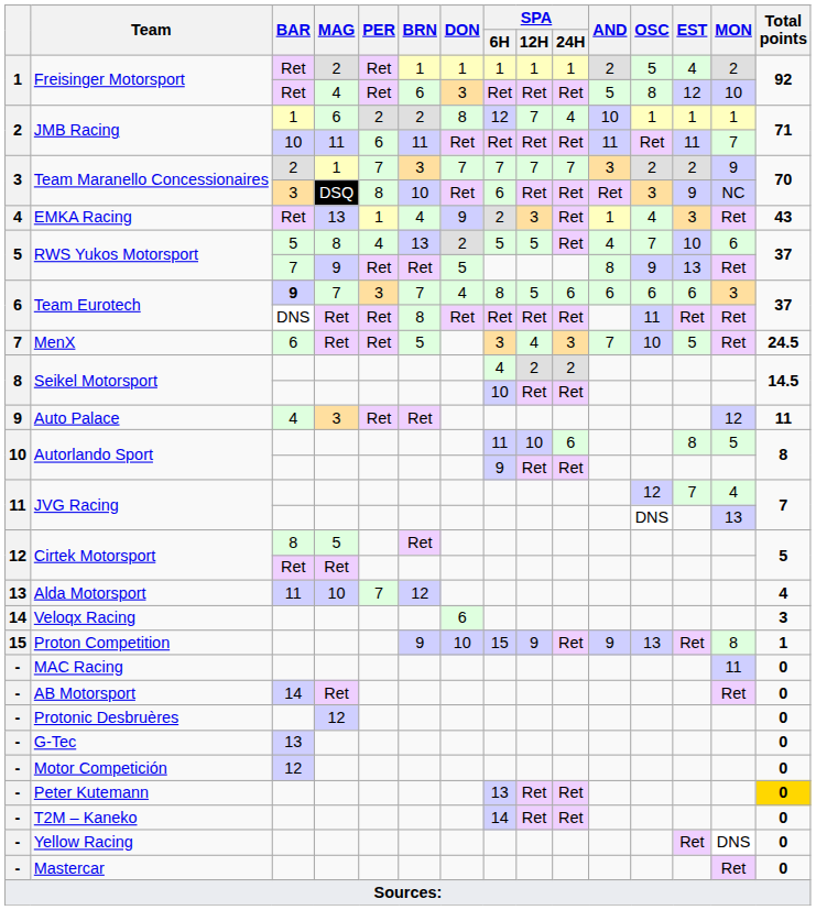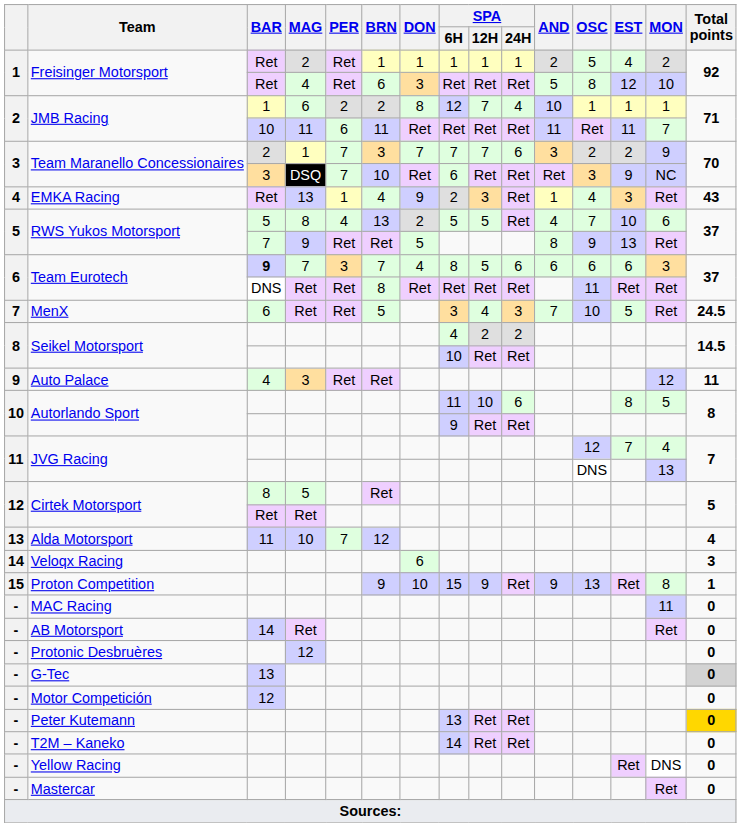 <table class="wikitable" style="font-size: 85%; text-align:center;">
 <tr>
 <th rowspan=2 valign=middle></th>
 <th rowspan=2 valign=middle>Team</th>
 <th rowspan=2><a href='#'>BAR</a><br></th>
 <th rowspan=2><a href='#'>MAG</a><br></th>
 <th rowspan=2><a href='#'>PER</a><br></th>
 <th rowspan=2><a href='#'>BRN</a><br></th>
 <th rowspan=2><a href='#'>DON</a><br></th>
 <th colspan=3><a href='#'>SPA</a> </th>
 <th rowspan=2><a href='#'>AND</a><br></th>
 <th rowspan=2><a href='#'>OSC</a><br></th>
 <th rowspan=2><a href='#'>EST</a><br></th>
 <th rowspan=2><a href='#'>MON</a><br></th>
 <th rowspan=2 valign=middle>Total<br>points</th>
 </tr>
 <tr>
 <th>6H</th>
 <th>12H</th>
 <th>24H</th>
 </tr>
 <tr>
 <th rowspan=2>1</th>
 <td rowspan=2 align=left> <a href='#'>Freisinger Motorsport</a></td>
 <td style="background:#EFCFFF;">Ret</td>
 <td style="background:#DFDFDF;">2</td>
 <td style="background:#EFCFFF;">Ret</td>
 <td style="background:#FFFFBF;">1</td>
 <td style="background:#FFFFBF;">1</td>
 <td style="background:#FFFFBF;">1</td>
 <td style="background:#FFFFBF;">1</td>
 <td style="background:#FFFFBF;">1</td>
 <td style="background:#DFDFDF;">2</td>
 <td style="background:#DFFFDF;">5</td>
 <td style="background:#DFFFDF;">4</td>
 <td style="background:#DFDFDF;">2</td>
 <td rowspan=2><strong>92</strong></td>
 </tr>
 <tr>
 <td style="background:#EFCFFF;">Ret</td>
 <td style="background:#DFFFDF;">4</td>
 <td style="background:#EFCFFF;">Ret</td>
 <td style="background:#DFFFDF;">6</td>
 <td style="background:#FFDF9F;">3</td>
 <td style="background:#EFCFFF;">Ret</td>
 <td style="background:#EFCFFF;">Ret</td>
 <td style="background:#EFCFFF;">Ret</td>
 <td style="background:#DFFFDF;">5</td>
 <td style="background:#DFFFDF;">8</td>
 <td style="background:#CFCFFF;">12</td>
 <td style="background:#CFCFFF;">10</td>
 </tr>
 <tr>
 <th rowspan=2>2</th>
 <td rowspan=2 align=left> <a href='#'>JMB Racing</a></td>
 <td style="background:#FFFFBF;">1</td>
 <td style="background:#DFFFDF;">6</td>
 <td style="background:#DFDFDF;">2</td>
 <td style="background:#DFDFDF;">2</td>
 <td style="background:#DFFFDF;">8</td>
 <td style="background:#CFCFFF;">12</td>
 <td style="background:#DFFFDF;">7</td>
 <td style="background:#DFFFDF;">4</td>
 <td style="background:#CFCFFF;">10</td>
 <td style="background:#FFFFBF;">1</td>
 <td style="background:#FFFFBF;">1</td>
 <td style="background:#FFFFBF;">1</td>
 <td rowspan=2><strong>71</strong></td>
 </tr>
 <tr>
 <td style="background:#CFCFFF;">10</td>
 <td style="background:#CFCFFF;">11</td>
 <td style="background:#DFFFDF;">6</td>
 <td style="background:#CFCFFF;">11</td>
 <td style="background:#EFCFFF;">Ret</td>
 <td style="background:#EFCFFF;">Ret</td>
 <td style="background:#EFCFFF;">Ret</td>
 <td style="background:#EFCFFF;">Ret</td>
 <td style="background:#CFCFFF;">11</td>
 <td style="background:#EFCFFF;">Ret</td>
 <td style="background:#CFCFFF;">11</td>
 <td style="background:#DFFFDF;">7</td>
 </tr>
 <tr>
 <th rowspan=2>3</th>
 <td rowspan=2 align=left> <a href='#'>Team Maranello Concessionaires</a></td>
 <td style="background:#DFDFDF;">2</td>
 <td style="background:#FFFFBF;">1</td>
 <td style="background:#DFFFDF;">7</td>
 <td style="background:#FFDF9F;">3</td>
 <td style="background:#DFFFDF;">7</td>
 <td style="background:#DFFFDF;">7</td>
 <td style="background:#DFFFDF;">7</td>
-<td style="background:#DFFFDF;">7</td>
+<td style="background:#DFFFDF;">6</td>
 <td style="background:#FFDF9F;">3</td>
 <td style="background:#DFDFDF;">2</td>
 <td style="background:#DFDFDF;">2</td>
 <td style="background:#CFCFFF;">9</td>
 <td rowspan=2><strong>70</strong></td>
 </tr>
 <tr>
 <td style="background:#FFDF9F;">3</td>
 <td style="background-color:#000000; color:white">DSQ</td>
-<td style="background:#DFFFDF;">8</td>
+<td style="background:#DFFFDF;">7</td>
 <td style="background:#CFCFFF;">10</td>
 <td style="background:#EFCFFF;">Ret</td>
 <td style="background:#DFFFDF;">6</td>
 <td style="background:#EFCFFF;">Ret</td>
 <td style="background:#EFCFFF;">Ret</td>
 <td style="background:#EFCFFF;">Ret</td>
 <td style="background:#FFDF9F;">3</td>
 <td style="background:#CFCFFF;">9</td>
 <td style="background:#CFCFFF;">NC</td>
 </tr>
 <tr>
 <th>4</th>
 <td align=left> <a href='#'>EMKA Racing</a></td>
 <td style="background:#EFCFFF;">Ret</td>
 <td style="background:#CFCFFF;">13</td>
 <td style="background:#FFFFBF;">1</td>
 <td style="background:#DFFFDF;">4</td>
 <td style="background:#CFCFFF;">9</td>
 <td style="background:#DFDFDF;">2</td>
 <td style="background:#FFDF9F;">3</td>
 <td style="background:#EFCFFF;">Ret</td>
 <td style="background:#FFFFBF;">1</td>
 <td style="background:#DFFFDF;">4</td>
 <td style="background:#FFDF9F;">3</td>
 <td style="background:#EFCFFF;">Ret</td>
 <td><strong>43</strong></td>
 </tr>
 <tr>
 <th rowspan=2>5</th>
 <td rowspan=2 align=left> <a href='#'>RWS Yukos Motorsport</a></td>
 <td style="background:#DFFFDF;">5</td>
 <td style="background:#DFFFDF;">8</td>
 <td style="background:#DFFFDF;">4</td>
 <td style="background:#CFCFFF;">13</td>
 <td style="background:#DFDFDF;">2</td>
 <td style="background:#DFFFDF;">5</td>
 <td style="background:#DFFFDF;">5</td>
 <td style="background:#EFCFFF;">Ret</td>
 <td style="background:#DFFFDF;">4</td>
 <td style="background:#DFFFDF;">7</td>
 <td style="background:#CFCFFF;">10</td>
 <td style="background:#DFFFDF;">6</td>
 <td rowspan=2><strong>37</strong></td>
 </tr>
 <tr>
 <td style="background:#DFFFDF;">7</td>
 <td style="background:#CFCFFF;">9</td>
 <td style="background:#EFCFFF;">Ret</td>
 <td style="background:#EFCFFF;">Ret</td>
 <td style="background:#DFFFDF;">5</td>
 <td></td>
 <td></td>
 <td></td>
 <td style="background:#DFFFDF;">8</td>
 <td style="background:#CFCFFF;">9</td>
 <td style="background:#CFCFFF;">13</td>
 <td style="background:#EFCFFF;">Ret</td>
 </tr>
 <tr>
 <th rowspan=2>6</th>
 <td rowspan=2 align=left> <a href='#'>Team Eurotech</a></td>
 <td style="background:#CFCFFF;"><strong>9</strong></td>
 <td style="background:#DFFFDF;">7</td>
 <td style="background:#FFDF9F;">3</td>
 <td style="background:#DFFFDF;">7</td>
 <td style="background:#DFFFDF;">4</td>
 <td style="background:#DFFFDF;">8</td>
 <td style="background:#DFFFDF;">5</td>
 <td style="background:#DFFFDF;">6</td>
 <td style="background:#DFFFDF;">6</td>
 <td style="background:#DFFFDF;">6</td>
 <td style="background:#DFFFDF;">6</td>
 <td style="background:#FFDF9F;">3</td>
 <td rowspan=2><strong>37</strong></td>
 </tr>
 <tr>
 <td style="background:#FFFFFF;">DNS</td>
 <td style="background:#EFCFFF;">Ret</td>
 <td style="background:#EFCFFF;">Ret</td>
 <td style="background:#DFFFDF;">8</td>
 <td style="background:#EFCFFF;">Ret</td>
 <td style="background:#EFCFFF;">Ret</td>
 <td style="background:#EFCFFF;">Ret</td>
 <td style="background:#EFCFFF;">Ret</td>
 <td></td>
 <td style="background:#CFCFFF;">11</td>
 <td style="background:#EFCFFF;">Ret</td>
 <td style="background:#EFCFFF;">Ret</td>
 </tr>
 <tr>
 <th>7</th>
 <td align=left> <a href='#'>MenX</a></td>
 <td style="background:#DFFFDF;">6</td>
 <td style="background:#EFCFFF;">Ret</td>
 <td style="background:#EFCFFF;">Ret</td>
 <td style="background:#DFFFDF;">5</td>
 <td></td>
 <td style="background:#FFDF9F;">3</td>
 <td style="background:#DFFFDF;">4</td>
 <td style="background:#FFDF9F;">3</td>
 <td style="background:#DFFFDF;">7</td>
 <td style="background:#CFCFFF;">10</td>
 <td style="background:#DFFFDF;">5</td>
 <td style="background:#EFCFFF;">Ret</td>
 <td><strong>24.5</strong></td>
 </tr>
 <tr>
 <th rowspan=2>8</th>
 <td rowspan=2 align=left> <a href='#'>Seikel Motorsport</a></td>
 <td></td>
 <td></td>
 <td></td>
 <td></td>
 <td></td>
 <td style="background:#DFFFDF;">4</td>
 <td style="background:#DFDFDF;">2</td>
 <td style="background:#DFDFDF;">2</td>
 <td></td>
 <td></td>
 <td></td>
 <td></td>
 <td rowspan=2><strong>14.5</strong></td>
 </tr>
 <tr>
 <td></td>
 <td></td>
 <td></td>
 <td></td>
 <td></td>
 <td style="background:#CFCFFF;">10</td>
 <td style="background:#EFCFFF;">Ret</td>
 <td style="background:#EFCFFF;">Ret</td>
 <td></td>
 <td></td>
 <td></td>
 <td></td>
 </tr>
 <tr>
 <th>9</th>
 <td align=left> <a href='#'>Auto Palace</a></td>
 <td style="background:#DFFFDF;">4</td>
 <td style="background:#FFDF9F;">3</td>
 <td style="background:#EFCFFF;">Ret</td>
 <td style="background:#EFCFFF;">Ret</td>
 <td></td>
 <td></td>
 <td></td>
 <td></td>
 <td></td>
 <td></td>
 <td></td>
 <td style="background:#CFCFFF;">12</td>
 <td><strong>11</strong></td>
 </tr>
 <tr>
 <th rowspan=2>10</th>
 <td rowspan=2 align=left> <a href='#'>Autorlando Sport</a></td>
 <td></td>
 <td></td>
 <td></td>
 <td></td>
 <td></td>
 <td style="background:#CFCFFF;">11</td>
 <td style="background:#CFCFFF;">10</td>
 <td style="background:#DFFFDF;">6</td>
 <td></td>
 <td></td>
 <td style="background:#DFFFDF;">8</td>
 <td style="background:#DFFFDF;">5</td>
 <td rowspan=2><strong>8</strong></td>
 </tr>
 <tr>
 <td></td>
 <td></td>
 <td></td>
 <td></td>
 <td></td>
 <td style="background:#CFCFFF;">9</td>
 <td style="background:#EFCFFF;">Ret</td>
 <td style="background:#EFCFFF;">Ret</td>
 <td></td>
 <td></td>
 <td></td>
 <td></td>
 </tr>
 <tr>
 <th rowspan=2>11</th>
 <td rowspan=2 align=left> <a href='#'>JVG Racing</a></td>
 <td></td>
 <td></td>
 <td></td>
 <td></td>
 <td></td>
 <td></td>
 <td></td>
 <td></td>
 <td></td>
 <td style="background:#CFCFFF;">12</td>
 <td style="background:#DFFFDF;">7</td>
 <td style="background:#DFFFDF;">4</td>
 <td rowspan=2><strong>7</strong></td>
 </tr>
 <tr>
 <td></td>
 <td></td>
 <td></td>
 <td></td>
 <td></td>
 <td></td>
 <td></td>
 <td></td>
 <td></td>
 <td style="background:#FFFFFF;">DNS</td>
 <td></td>
 <td style="background:#CFCFFF;">13</td>
 </tr>
 <tr>
 <th rowspan=2>12</th>
 <td rowspan=2 align=left> <a href='#'>Cirtek Motorsport</a></td>
 <td style="background:#DFFFDF;">8</td>
 <td style="background:#DFFFDF;">5</td>
 <td></td>
 <td style="background:#EFCFFF;">Ret</td>
 <td></td>
 <td></td>
 <td></td>
 <td></td>
 <td></td>
 <td></td>
 <td></td>
 <td></td>
 <td rowspan=2><strong>5</strong></td>
 </tr>
 <tr>
 <td style="background:#EFCFFF;">Ret</td>
 <td style="background:#EFCFFF;">Ret</td>
 <td></td>
 <td></td>
 <td></td>
 <td></td>
 <td></td>
 <td></td>
 <td></td>
 <td></td>
 <td></td>
 <td></td>
 </tr>
 <tr>
 <th>13</th>
 <td align=left> <a href='#'>Alda Motorsport</a></td>
 <td style="background:#CFCFFF;">11</td>
 <td style="background:#CFCFFF;">10</td>
 <td style="background:#DFFFDF;">7</td>
 <td style="background:#CFCFFF;">12</td>
 <td></td>
 <td></td>
 <td></td>
 <td></td>
 <td></td>
 <td></td>
 <td></td>
 <td></td>
 <td><strong>4</strong></td>
 </tr>
 <tr>
 <th>14</th>
 <td align=left> <a href='#'>Veloqx Racing</a></td>
 <td></td>
 <td></td>
 <td></td>
 <td></td>
 <td style="background:#DFFFDF;">6</td>
 <td></td>
 <td></td>
 <td></td>
 <td></td>
 <td></td>
 <td></td>
 <td></td>
 <td><strong>3</strong></td>
 </tr>
 <tr>
 <th>15</th>
 <td align=left> <a href='#'>Proton Competition</a></td>
 <td></td>
 <td></td>
 <td></td>
 <td style="background:#CFCFFF;">9</td>
 <td style="background:#CFCFFF;">10</td>
 <td style="background:#CFCFFF;">15</td>
 <td style="background:#CFCFFF;">9</td>
 <td style="background:#EFCFFF;">Ret</td>
 <td style="background:#CFCFFF;">9</td>
 <td style="background:#CFCFFF;">13</td>
 <td style="background:#EFCFFF;">Ret</td>
 <td style="background:#DFFFDF;">8</td>
 <td><strong>1</strong></td>
 </tr>
 <tr>
 <th>-</th>
 <td align=left> <a href='#'>MAC Racing</a></td>
 <td></td>
 <td></td>
 <td></td>
 <td></td>
 <td></td>
 <td></td>
 <td></td>
 <td></td>
 <td></td>
 <td></td>
 <td></td>
 <td style="background:#CFCFFF;">11</td>
 <td><strong>0</strong></td>
 </tr>
 <tr>
 <th>-</th>
 <td align=left> <a href='#'>AB Motorsport</a></td>
 <td style="background:#CFCFFF;">14</td>
 <td style="background:#EFCFFF;">Ret</td>
 <td></td>
 <td></td>
 <td></td>
 <td></td>
 <td></td>
 <td></td>
 <td></td>
 <td></td>
 <td></td>
 <td style="background:#EFCFFF;">Ret</td>
 <td><strong>0</strong></td>
 </tr>
 <tr>
 <th>-</th>
 <td align=left> <a href='#'>Protonic Desbruères</a></td>
 <td></td>
 <td style="background:#CFCFFF;">12</td>
 <td></td>
 <td></td>
 <td></td>
 <td></td>
 <td></td>
 <td></td>
 <td></td>
 <td></td>
 <td></td>
 <td></td>
 <td><strong>0</strong></td>
 </tr>
 <tr>
 <th>-</th>
 <td align=left> <a href='#'>G-Tec</a></td>
 <td style="background:#CFCFFF;">13</td>
 <td></td>
 <td></td>
 <td></td>
 <td></td>
 <td></td>
 <td></td>
 <td></td>
 <td></td>
 <td></td>
 <td></td>
 <td></td>
-<td><strong>0</strong></td>
+<td style="background: lightgrey;"><strong>0</strong></td>
 </tr>
 <tr>
 <th>-</th>
 <td align=left> <a href='#'>Motor Competición</a></td>
 <td style="background:#CFCFFF;">12</td>
 <td></td>
 <td></td>
 <td></td>
 <td></td>
 <td></td>
 <td></td>
 <td></td>
 <td></td>
 <td></td>
 <td></td>
 <td></td>
 <td><strong>0</strong></td>
 </tr>
 <tr>
 <th>-</th>
 <td align=left> <a href='#'>Peter Kutemann</a></td>
 <td></td>
 <td></td>
 <td></td>
 <td></td>
 <td></td>
 <td style="background:#CFCFFF;">13</td>
 <td style="background:#EFCFFF;">Ret</td>
 <td style="background:#EFCFFF;">Ret</td>
 <td></td>
 <td></td>
 <td></td>
 <td></td>
 <td style="background: gold;"><strong>0</strong></td>
 </tr>
 <tr>
 <th>-</th>
 <td align=left> <a href='#'>T2M – Kaneko</a></td>
 <td></td>
 <td></td>
 <td></td>
 <td></td>
 <td></td>
 <td style="background:#CFCFFF;">14</td>
 <td style="background:#EFCFFF;">Ret</td>
 <td style="background:#EFCFFF;">Ret</td>
 <td></td>
 <td></td>
 <td></td>
 <td></td>
 <td><strong>0</strong></td>
 </tr>
 <tr>
 <th>-</th>
 <td align=left> <a href='#'>Yellow Racing</a></td>
 <td></td>
 <td></td>
 <td></td>
 <td></td>
 <td></td>
 <td></td>
 <td></td>
 <td></td>
 <td></td>
 <td></td>
 <td style="background:#EFCFFF;">Ret</td>
 <td style="background:#FFFFFF;">DNS</td>
 <td><strong>0</strong></td>
 </tr>
 <tr>
 <th>-</th>
 <td align=left> <a href='#'>Mastercar</a></td>
 <td></td>
 <td></td>
 <td></td>
 <td></td>
 <td></td>
 <td></td>
 <td></td>
 <td></td>
 <td></td>
 <td></td>
 <td></td>
 <td style="background:#EFCFFF;">Ret</td>
 <td><strong>0</strong></td>
 </tr>
 <tr class="sortbottom">
 <td colspan="16" style="background-color:#EAECF0;text-align:center"><strong>Sources:</strong></td>
 </tr>
 </table>
